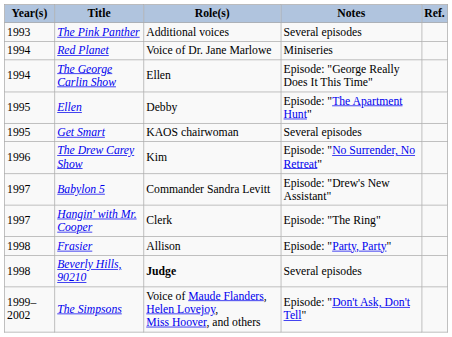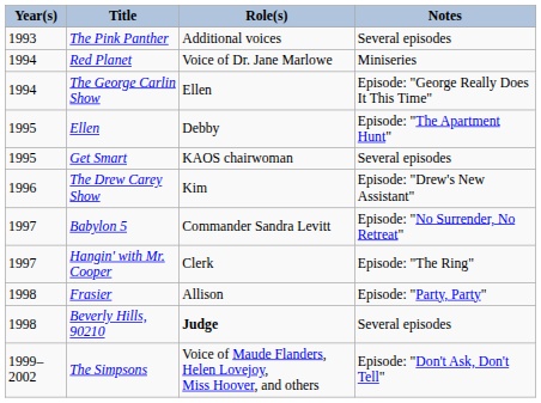 <table class="wikitable sortable" font-size: 95%;">
 <tr>
 <th style="background: #B0C4DE;">Year(s)</th>
 <th style="background: #B0C4DE;">Title</th>
 <th style="background: #B0C4DE;">Role(s)</th>
 <th style="background: #B0C4DE;" class="unsortable">Notes</th>
-<th style="background: #B0C4DE;" class="unsortable">Ref.</th>
 </tr>
 <tr>
 <td>1993</td>
 <td><em><a href='#'>The Pink Panther</a></em></td>
 <td>Additional voices</td>
 <td>Several episodes</td>
-<td></td>
 </tr>
 <tr>
 <td>1994</td>
 <td><em><a href='#'>Red Planet</a></em></td>
 <td>Voice of Dr. Jane Marlowe</td>
 <td>Miniseries</td>
-<td></td>
 </tr>
 <tr>
 <td>1994</td>
 <td><em><a href='#'>The George Carlin Show</a></em></td>
 <td>Ellen</td>
 <td>Episode: "George Really Does It This Time"</td>
-<td></td>
 </tr>
 <tr>
 <td>1995</td>
 <td><em><a href='#'>Ellen</a></em></td>
 <td>Debby</td>
 <td>Episode: "<a href='#'>The Apartment Hunt</a>"</td>
-<td></td>
 </tr>
 <tr>
 <td>1995</td>
 <td><em><a href='#'>Get Smart</a></em></td>
 <td>KAOS chairwoman</td>
 <td>Several episodes</td>
-<td></td>
 </tr>
 <tr>
 <td>1996</td>
 <td><em><a href='#'>The Drew Carey Show</a></em></td>
 <td>Kim</td>
-<td>Episode: "<a href='#'>No Surrender, No Retreat</a>"</td>
-<td></td>
+<td>Episode: "Drew's New Assistant"</td>
 </tr>
 <tr>
 <td>1997</td>
 <td><em><a href='#'>Babylon 5</a></em></td>
 <td>Commander Sandra Levitt</td>
-<td>Episode: "Drew's New Assistant"</td>
-<td></td>
+<td>Episode: "<a href='#'>No Surrender, No Retreat</a>"</td>
 </tr>
 <tr>
 <td>1997</td>
 <td><em><a href='#'>Hangin' with Mr. Cooper</a></em></td>
 <td>Clerk</td>
 <td>Episode: "The Ring"</td>
-<td></td>
 </tr>
 <tr>
 <td>1998</td>
 <td><em><a href='#'>Frasier</a></em></td>
 <td>Allison</td>
 <td>Episode: "<a href='#'>Party, Party</a>"</td>
-<td></td>
 </tr>
 <tr>
 <td>1998</td>
 <td><em><a href='#'>Beverly Hills, 90210</a></em></td>
 <td><strong>Judge</strong></td>
 <td>Several episodes</td>
-<td></td>
 </tr>
 <tr>
 <td>1999–2002</td>
 <td><em><a href='#'>The Simpsons</a></em></td>
 <td>Voice of <a href='#'>Maude Flanders</a>, <a href='#'>Helen Lovejoy</a>,<br> <a href='#'>Miss Hoover</a>, and others</td>
 <td>Episode: "<a href='#'>Don't Ask, Don't Tell</a>"</td>
-<td></td>
 </tr>
 </table>
